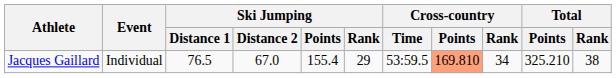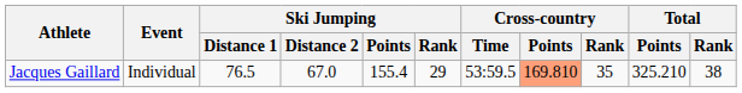 <table class="wikitable" style="font-size:90%">
 <tr>
 <th rowspan="2">Athlete</th>
 <th rowspan="2">Event</th>
 <th colspan="4">Ski Jumping</th>
 <th colspan="3">Cross-country</th>
 <th colspan="2">Total</th>
 </tr>
 <tr>
 <th>Distance 1</th>
 <th>Distance 2</th>
 <th>Points</th>
 <th>Rank</th>
 <th>Time</th>
 <th>Points</th>
 <th>Rank</th>
 <th>Points</th>
 <th>Rank</th>
 </tr>
 <tr>
 <td><a href='#'>Jacques Gaillard</a></td>
 <td>Individual</td>
 <td align="center">76.5</td>
 <td align="center">67.0</td>
 <td align="center">155.4</td>
 <td align="center">29</td>
 <td align="center">53:59.5</td>
 <td align="center" style="background: lightsalmon;">169.810</td>
-<td align="center">34</td>
+<td align="center">35</td>
 <td align="center">325.210</td>
 <td align="center">38</td>
 </tr>
 </table>
